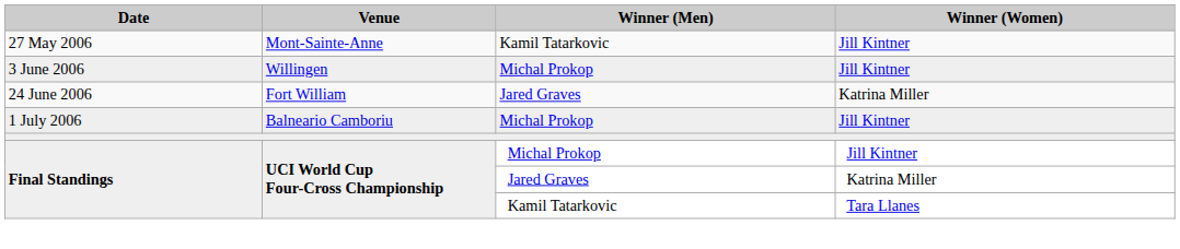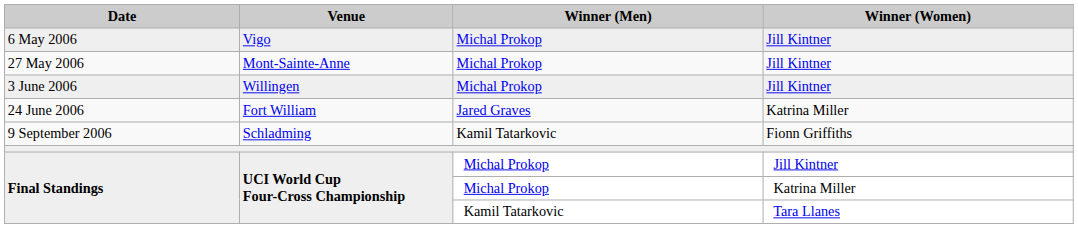 <table class="wikitable" width=90% bgcolor="#f7f8ff" cellpadding="3" cellspacing="0" border="1" style="font-size: 95%; border: gray solid 1px; border-collapse: collapse;">
 <tr bgcolor="#CCCCCC">
 <td align="center"><strong>Date</strong></td>
 <td width=20% align="center"><strong>Venue</strong></td>
 <td width=29% align="center"><strong>Winner (Men)</strong></td>
 <td width=29% align="center"><strong>Winner (Women)</strong></td>
 </tr>
+<tr bgcolor="#EFEFEF">
+<td>6 May 2006</td>
+<td> <a href='#'>Vigo</a></td>
+<td> <a href='#'>Michal Prokop</a></td>
+<td> <a href='#'>Jill Kintner</a></td>
+</tr>
 <tr>
 <td>27 May 2006</td>
 <td> <a href='#'>Mont-Sainte-Anne</a></td>
-<td> Kamil Tatarkovic</td>
+<td> <a href='#'>Michal Prokop</a></td>
 <td> <a href='#'>Jill Kintner</a></td>
 </tr>
 <tr bgcolor="#EFEFEF">
 <td>3 June 2006</td>
 <td> <a href='#'>Willingen</a></td>
 <td> <a href='#'>Michal Prokop</a></td>
 <td> <a href='#'>Jill Kintner</a></td>
 </tr>
 <tr>
 <td>24 June 2006</td>
 <td> <a href='#'>Fort William</a></td>
 <td> <a href='#'>Jared Graves</a></td>
 <td> Katrina Miller</td>
 </tr>
-<tr bgcolor="#EFEFEF">
-<td>1 July 2006</td>
-<td> <a href='#'>Balneario Camboriu</a></td>
-<td> <a href='#'>Michal Prokop</a></td>
-<td> <a href='#'>Jill Kintner</a></td>
+<tr>
+<td>9 September 2006</td>
+<td> <a href='#'>Schladming</a></td>
+<td> Kamil Tatarkovic</td>
+<td> Fionn Griffiths</td>
 </tr>
 <tr bgcolor="#EFEFEF">
 <td colspan=4></td>
 </tr>
 <tr bgcolor="#EFEFEF">
 <td rowspan=3><strong>Final Standings</strong></td>
 <td rowspan=3><strong>UCI World Cup<br> Four-Cross Championship</strong></td>
 <td bgcolor="#ffffff">    <a href='#'>Michal Prokop</a></td>
 <td bgcolor="#ffffff">    <a href='#'>Jill Kintner</a></td>
 </tr>
 <tr>
-<td bgcolor="#ffffff">    <a href='#'>Jared Graves</a></td>
+<td bgcolor="#ffffff">    <a href='#'>Michal Prokop</a></td>
 <td bgcolor="#ffffff">    Katrina Miller</td>
 </tr>
 <tr>
 <td bgcolor="#ffffff">    Kamil Tatarkovic</td>
 <td bgcolor="#ffffff">    <a href='#'>Tara Llanes</a></td>
 </tr>
 </table>
